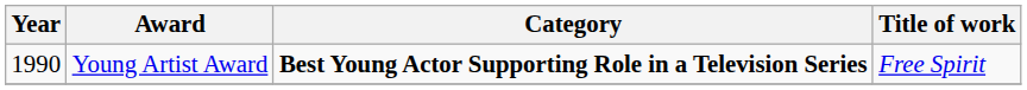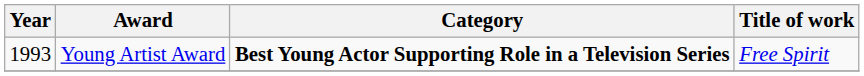 <table class="wikitable sortable">
 <tr>
 <th>Year</th>
 <th>Award</th>
 <th>Category</th>
 <th>Title of work</th>
 </tr>
 <tr>
-<td>1990</td>
+<td>1993</td>
 <td><a href='#'>Young Artist Award</a></td>
 <td><strong>Best Young Actor Supporting Role in a Television Series</strong></td>
 <td><em><a href='#'>Free Spirit</a></em></td>
 </tr>
 <tr>
 </tr>
 </table>
